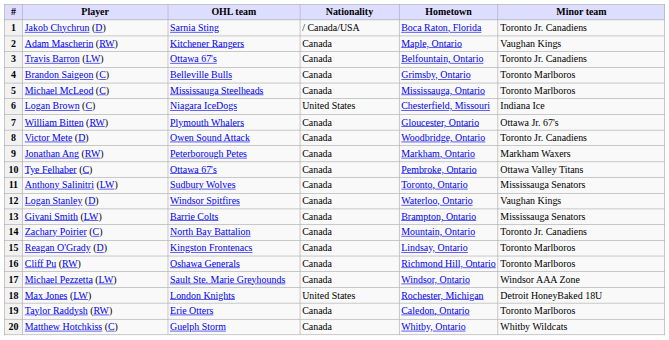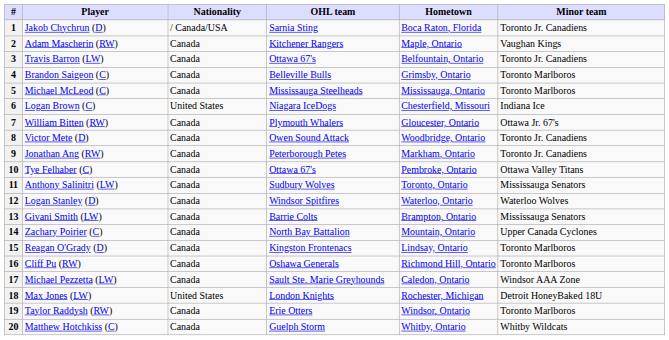 <table class="wikitable">
 <tr>
 <th style="background:#ddf; width:2.75%;">#</th>
 <th style="background:#ddf; width:22.0%;">Player</th>
+<th style="background:#ddf; width:15.0%;">Nationality</th>
 <th style="background:#ddf; width:20.0%;">OHL team</th>
-<th style="background:#ddf; width:15.0%;">Nationality</th>
 <th style="background:#ddf; width:15.0%;">Hometown</th>
 <th style="background:#ddf; width:100.0%;">Minor team</th>
 </tr>
 <tr>
 <th>1</th>
 <td><a href='#'>Jakob Chychrun</a> (<a href='#'>D</a>)</td>
+<td>/ Canada/USA</td>
 <td><a href='#'>Sarnia Sting</a></td>
-<td>/ Canada/USA</td>
 <td><a href='#'>Boca Raton, Florida</a></td>
 <td>Toronto Jr. Canadiens</td>
 </tr>
 <tr>
 <th>2</th>
 <td><a href='#'>Adam Mascherin</a> (<a href='#'>RW</a>)</td>
+<td> Canada</td>
 <td><a href='#'>Kitchener Rangers</a></td>
-<td> Canada</td>
 <td><a href='#'>Maple, Ontario</a></td>
 <td>Vaughan Kings</td>
 </tr>
 <tr>
 <th>3</th>
 <td><a href='#'>Travis Barron</a> (<a href='#'>LW</a>)</td>
+<td> Canada</td>
 <td><a href='#'>Ottawa 67's</a></td>
-<td> Canada</td>
 <td><a href='#'>Belfountain, Ontario</a></td>
 <td>Toronto Jr. Canadiens</td>
 </tr>
 <tr>
 <th>4</th>
 <td><a href='#'>Brandon Saigeon</a> (<a href='#'>C</a>)</td>
+<td> Canada</td>
 <td><a href='#'>Belleville Bulls</a></td>
-<td> Canada</td>
 <td><a href='#'>Grimsby, Ontario</a></td>
 <td>Toronto Marlboros</td>
 </tr>
 <tr>
 <th>5</th>
 <td><a href='#'>Michael McLeod</a> (<a href='#'>C</a>)</td>
+<td> Canada</td>
 <td><a href='#'>Mississauga Steelheads</a></td>
-<td> Canada</td>
 <td><a href='#'>Mississauga, Ontario</a></td>
 <td>Toronto Marlboros</td>
 </tr>
 <tr>
 <th>6</th>
 <td><a href='#'>Logan Brown</a> (<a href='#'>C</a>)</td>
+<td> United States</td>
 <td><a href='#'>Niagara IceDogs</a></td>
-<td> United States</td>
 <td><a href='#'>Chesterfield, Missouri</a></td>
 <td>Indiana Ice</td>
 </tr>
 <tr>
 <th>7</th>
 <td><a href='#'>William Bitten</a> (<a href='#'>RW</a>)</td>
+<td> Canada</td>
 <td><a href='#'>Plymouth Whalers</a></td>
-<td> Canada</td>
 <td><a href='#'>Gloucester, Ontario</a></td>
 <td>Ottawa Jr. 67's</td>
 </tr>
 <tr>
 <th>8</th>
 <td><a href='#'>Victor Mete</a> (<a href='#'>D</a>)</td>
+<td> Canada</td>
 <td><a href='#'>Owen Sound Attack</a></td>
-<td> Canada</td>
 <td><a href='#'>Woodbridge, Ontario</a></td>
 <td>Toronto Jr. Canadiens</td>
 </tr>
 <tr>
 <th>9</th>
 <td><a href='#'>Jonathan Ang</a> (<a href='#'>RW</a>)</td>
+<td> Canada</td>
 <td><a href='#'>Peterborough Petes</a></td>
-<td> Canada</td>
 <td><a href='#'>Markham, Ontario</a></td>
-<td>Markham Waxers</td>
+<td>Toronto Jr. Canadiens</td>
 </tr>
 <tr>
 <th>10</th>
 <td><a href='#'>Tye Felhaber</a> (<a href='#'>C</a>)</td>
+<td> Canada</td>
 <td><a href='#'>Ottawa 67's</a></td>
-<td> Canada</td>
 <td><a href='#'>Pembroke, Ontario</a></td>
 <td>Ottawa Valley Titans</td>
 </tr>
 <tr>
 <th>11</th>
 <td><a href='#'>Anthony Salinitri</a> (<a href='#'>LW</a>)</td>
+<td> Canada</td>
 <td><a href='#'>Sudbury Wolves</a></td>
-<td> Canada</td>
 <td><a href='#'>Toronto, Ontario</a></td>
 <td>Mississauga Senators</td>
 </tr>
 <tr>
 <th>12</th>
 <td><a href='#'>Logan Stanley</a> (<a href='#'>D</a>)</td>
+<td> Canada</td>
 <td><a href='#'>Windsor Spitfires</a></td>
-<td> Canada</td>
 <td><a href='#'>Waterloo, Ontario</a></td>
-<td>Vaughan Kings</td>
+<td>Waterloo Wolves</td>
 </tr>
 <tr>
 <th>13</th>
 <td><a href='#'>Givani Smith</a> (<a href='#'>LW</a>)</td>
+<td> Canada</td>
 <td><a href='#'>Barrie Colts</a></td>
-<td> Canada</td>
 <td><a href='#'>Brampton, Ontario</a></td>
 <td>Mississauga Senators</td>
 </tr>
 <tr>
 <th>14</th>
 <td><a href='#'>Zachary Poirier</a> (<a href='#'>C</a>)</td>
+<td> Canada</td>
 <td><a href='#'>North Bay Battalion</a></td>
-<td> Canada</td>
 <td><a href='#'>Mountain, Ontario</a></td>
-<td>Toronto Jr. Canadiens</td>
+<td>Upper Canada Cyclones</td>
 </tr>
 <tr>
 <th>15</th>
 <td><a href='#'>Reagan O'Grady</a> (<a href='#'>D</a>)</td>
+<td> Canada</td>
 <td><a href='#'>Kingston Frontenacs</a></td>
-<td> Canada</td>
 <td><a href='#'>Lindsay, Ontario</a></td>
 <td>Toronto Marlboros</td>
 </tr>
 <tr>
 <th>16</th>
 <td><a href='#'>Cliff Pu</a> (<a href='#'>RW</a>)</td>
+<td> Canada</td>
 <td><a href='#'>Oshawa Generals</a></td>
-<td> Canada</td>
 <td><a href='#'>Richmond Hill, Ontario</a></td>
 <td>Toronto Marlboros</td>
 </tr>
 <tr>
 <th>17</th>
 <td><a href='#'>Michael Pezzetta</a> (<a href='#'>LW</a>)</td>
+<td> Canada</td>
 <td><a href='#'>Sault Ste. Marie Greyhounds</a></td>
-<td> Canada</td>
-<td><a href='#'>Windsor, Ontario</a></td>
+<td><a href='#'>Caledon, Ontario</a></td>
 <td>Windsor AAA Zone</td>
 </tr>
 <tr>
 <th>18</th>
 <td><a href='#'>Max Jones</a> (<a href='#'>LW</a>)</td>
+<td> United States</td>
 <td><a href='#'>London Knights</a></td>
-<td> United States</td>
 <td><a href='#'>Rochester, Michigan</a></td>
 <td>Detroit HoneyBaked 18U</td>
 </tr>
 <tr>
 <th>19</th>
 <td><a href='#'>Taylor Raddysh</a> (<a href='#'>RW</a>)</td>
+<td> Canada</td>
 <td><a href='#'>Erie Otters</a></td>
-<td> Canada</td>
-<td><a href='#'>Caledon, Ontario</a></td>
+<td><a href='#'>Windsor, Ontario</a></td>
 <td>Toronto Marlboros</td>
 </tr>
 <tr>
 <th>20</th>
 <td><a href='#'>Matthew Hotchkiss</a> (<a href='#'>C</a>)</td>
+<td> Canada</td>
 <td><a href='#'>Guelph Storm</a></td>
-<td> Canada</td>
 <td><a href='#'>Whitby, Ontario</a></td>
 <td>Whitby Wildcats</td>
 </tr>
 </table>
